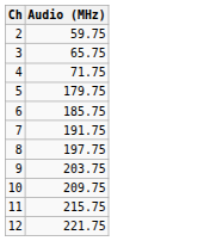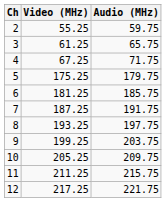 <table class="wikitable" style="text-align:right">
 <tr>
 <th>Ch</th>
+<th>Video (MHz)</th>
 <th>Audio (MHz)</th>
 </tr>
 <tr>
 <td>2</td>
+<td>55.25</td>
 <td>59.75</td>
 </tr>
 <tr>
 <td>3</td>
+<td>61.25</td>
 <td>65.75</td>
 </tr>
 <tr>
 <td>4</td>
+<td>67.25</td>
 <td>71.75</td>
 </tr>
 <tr>
 <td>5</td>
+<td>175.25</td>
 <td>179.75</td>
 </tr>
 <tr>
 <td>6</td>
+<td>181.25</td>
 <td>185.75</td>
 </tr>
 <tr>
 <td>7</td>
+<td>187.25</td>
 <td>191.75</td>
 </tr>
 <tr>
 <td>8</td>
+<td>193.25</td>
 <td>197.75</td>
 </tr>
 <tr>
 <td>9</td>
+<td>199.25</td>
 <td>203.75</td>
 </tr>
 <tr>
 <td>10</td>
+<td>205.25</td>
 <td>209.75</td>
 </tr>
 <tr>
 <td>11</td>
+<td>211.25</td>
 <td>215.75</td>
 </tr>
 <tr>
 <td>12</td>
+<td>217.25</td>
 <td>221.75</td>
 </tr>
 </table>
